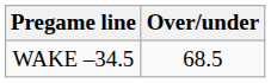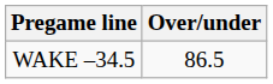 <table class="wikitable">
 <tr align="center">
 <th style=>Pregame line</th>
 <th style=>Over/under</th>
 </tr>
 <tr align="center">
 <td>WAKE –34.5</td>
-<td>68.5</td>
+<td>86.5</td>
 </tr>
 </table>
